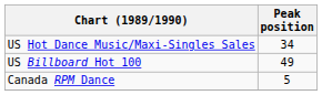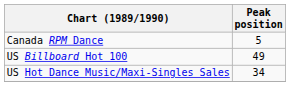 <table Class = "wikitable sortable" border = "1">
 <tr>
 <th>Chart (1989/1990)</th>
 <th>Peak<br>position</th>
 </tr>
 <tr>
-<td>US <a href='#'>Hot Dance Music/Maxi-Singles Sales</a></td>
-<td align = "center">34</td>
+<td>Canada <a href='#'><em>RPM</em> Dance</a></td>
+<td align = "center">5</td>
 </tr>
 <tr>
 <td>US <a href='#'><em>Billboard</em> Hot 100</a></td>
 <td align = "center">49</td>
 </tr>
 <tr>
-<td>Canada <a href='#'><em>RPM</em> Dance</a></td>
-<td align = "center">5</td>
+<td>US <a href='#'>Hot Dance Music/Maxi-Singles Sales</a></td>
+<td align = "center">34</td>
 </tr>
 <tr>
 </tr>
 </table>
